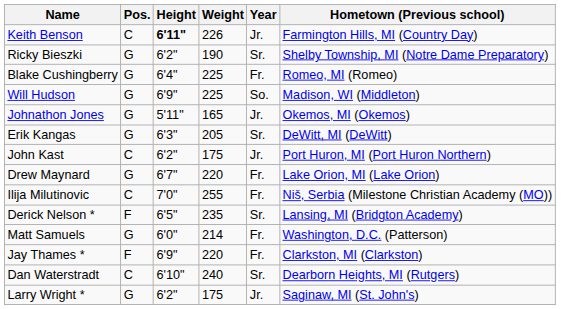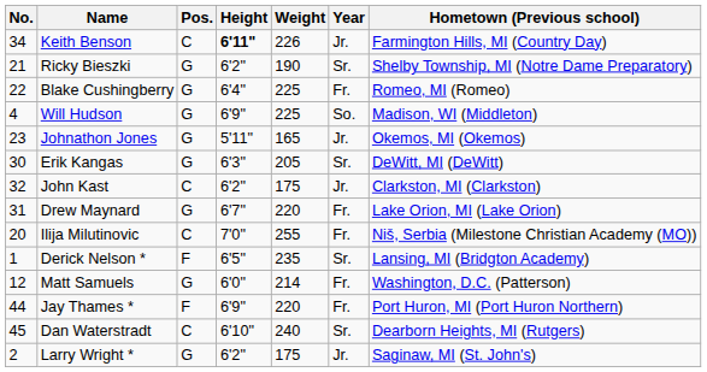 <table class="wikitable" style="font-size: 90%;">
 <tr>
+<th>No.</th>
 <th>Name</th>
 <th>Pos.</th>
 <th>Height</th>
 <th>Weight</th>
 <th>Year</th>
 <th>Hometown (Previous school)</th>
 </tr>
 <tr>
+<td>34</td>
 <td><a href='#'>Keith Benson</a></td>
 <td>C</td>
 <td><strong>6'11"</strong></td>
 <td>226</td>
 <td>Jr.</td>
 <td><a href='#'>Farmington Hills, MI</a> (<a href='#'>Country Day</a>)</td>
 </tr>
 <tr>
+<td>21</td>
 <td>Ricky Bieszki</td>
 <td>G</td>
 <td>6'2"</td>
 <td>190</td>
 <td>Sr.</td>
 <td><a href='#'>Shelby Township, MI</a> (<a href='#'>Notre Dame Preparatory</a>)</td>
 </tr>
 <tr>
+<td>22</td>
 <td>Blake Cushingberry</td>
 <td>G</td>
 <td>6'4"</td>
 <td>225</td>
 <td>Fr.</td>
 <td><a href='#'>Romeo, MI</a> (Romeo)</td>
 </tr>
 <tr>
+<td>4</td>
 <td><a href='#'>Will Hudson</a></td>
 <td>G</td>
 <td>6'9"</td>
 <td>225</td>
 <td>So.</td>
 <td><a href='#'>Madison, WI</a> (<a href='#'>Middleton</a>)</td>
 </tr>
 <tr>
+<td>23</td>
 <td><a href='#'>Johnathon Jones</a></td>
 <td>G</td>
 <td>5'11"</td>
 <td>165</td>
 <td>Jr.</td>
 <td><a href='#'>Okemos, MI</a> (<a href='#'>Okemos</a>)</td>
 </tr>
 <tr>
+<td>30</td>
 <td>Erik Kangas</td>
 <td>G</td>
 <td>6'3"</td>
 <td>205</td>
 <td>Sr.</td>
 <td><a href='#'>DeWitt, MI</a> (<a href='#'>DeWitt</a>)</td>
 </tr>
 <tr>
+<td>32</td>
 <td>John Kast</td>
 <td>C</td>
 <td>6'2"</td>
 <td>175</td>
 <td>Jr.</td>
-<td><a href='#'>Port Huron, MI</a> (<a href='#'>Port Huron Northern</a>)</td>
+<td><a href='#'>Clarkston, MI</a> (<a href='#'>Clarkston</a>)</td>
 </tr>
 <tr>
+<td>31</td>
 <td>Drew Maynard</td>
 <td>G</td>
 <td>6'7"</td>
 <td>220</td>
 <td>Fr.</td>
 <td><a href='#'>Lake Orion, MI</a> (<a href='#'>Lake Orion</a>)</td>
 </tr>
 <tr>
+<td>20</td>
 <td>Ilija Milutinovic</td>
 <td>C</td>
 <td>7'0"</td>
 <td>255</td>
 <td>Fr.</td>
 <td><a href='#'>Niš, Serbia</a> (Milestone Christian Academy (<a href='#'>MO</a>))</td>
 </tr>
 <tr>
+<td>1</td>
 <td>Derick Nelson *</td>
 <td>F</td>
 <td>6'5"</td>
 <td>235</td>
 <td>Sr.</td>
 <td><a href='#'>Lansing, MI</a> (<a href='#'>Bridgton Academy</a>)</td>
 </tr>
 <tr>
+<td>12</td>
 <td>Matt Samuels</td>
 <td>G</td>
 <td>6'0"</td>
 <td>214</td>
 <td>Fr.</td>
 <td><a href='#'>Washington, D.C.</a> (Patterson)</td>
 </tr>
 <tr>
+<td>44</td>
 <td>Jay Thames *</td>
 <td>F</td>
 <td>6'9"</td>
 <td>220</td>
 <td>Fr.</td>
-<td><a href='#'>Clarkston, MI</a> (<a href='#'>Clarkston</a>)</td>
+<td><a href='#'>Port Huron, MI</a> (<a href='#'>Port Huron Northern</a>)</td>
 </tr>
 <tr>
+<td>45</td>
 <td>Dan Waterstradt</td>
 <td>C</td>
 <td>6'10"</td>
 <td>240</td>
 <td>Sr.</td>
 <td><a href='#'>Dearborn Heights, MI</a> (<a href='#'>Rutgers</a>)</td>
 </tr>
 <tr>
+<td>2</td>
 <td>Larry Wright *</td>
 <td>G</td>
 <td>6'2"</td>
 <td>175</td>
 <td>Jr.</td>
 <td><a href='#'>Saginaw, MI</a> (<a href='#'>St. John's</a>)</td>
 </tr>
 </table>
